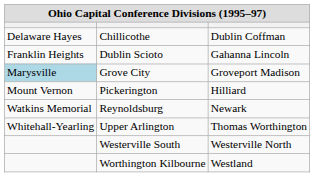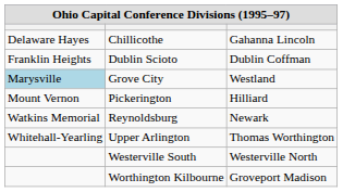 <table class="wikitable">
 <tr style="background:#ccf;">
 <th colspan="4" style="background:#ddd;">Ohio Capital Conference Divisions (1995–97)</th>
 </tr>
 <tr>
 <th></th>
 <th></th>
 <th></th>
 </tr>
 <tr>
 <td>Delaware Hayes</td>
 <td>Chillicothe</td>
-<td>Dublin Coffman</td>
+<td>Gahanna Lincoln</td>
 </tr>
 <tr>
 <td>Franklin Heights</td>
 <td>Dublin Scioto</td>
-<td>Gahanna Lincoln</td>
+<td>Dublin Coffman</td>
 </tr>
 <tr>
 <td style="background: lightblue;">Marysville</td>
 <td>Grove City</td>
-<td>Groveport Madison</td>
+<td>Westland</td>
 </tr>
 <tr>
 <td>Mount Vernon</td>
 <td>Pickerington</td>
 <td>Hilliard</td>
 </tr>
 <tr>
 <td>Watkins Memorial</td>
 <td>Reynoldsburg</td>
 <td>Newark</td>
 </tr>
 <tr>
 <td>Whitehall-Yearling</td>
 <td>Upper Arlington</td>
 <td>Thomas Worthington</td>
 </tr>
 <tr>
 <td></td>
 <td>Westerville South</td>
 <td>Westerville North</td>
 </tr>
 <tr>
 <td></td>
 <td>Worthington Kilbourne</td>
-<td>Westland</td>
+<td>Groveport Madison</td>
 </tr>
 </table>
